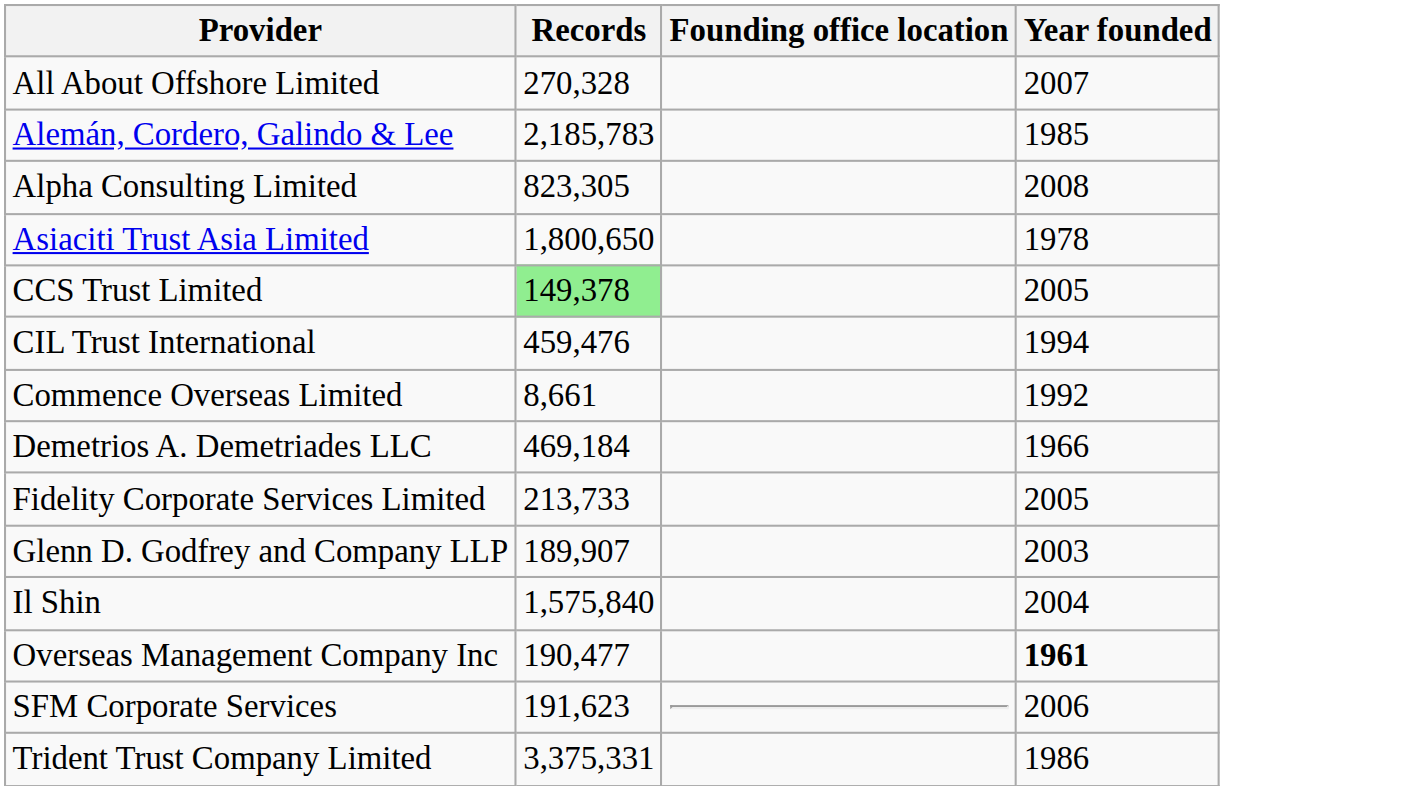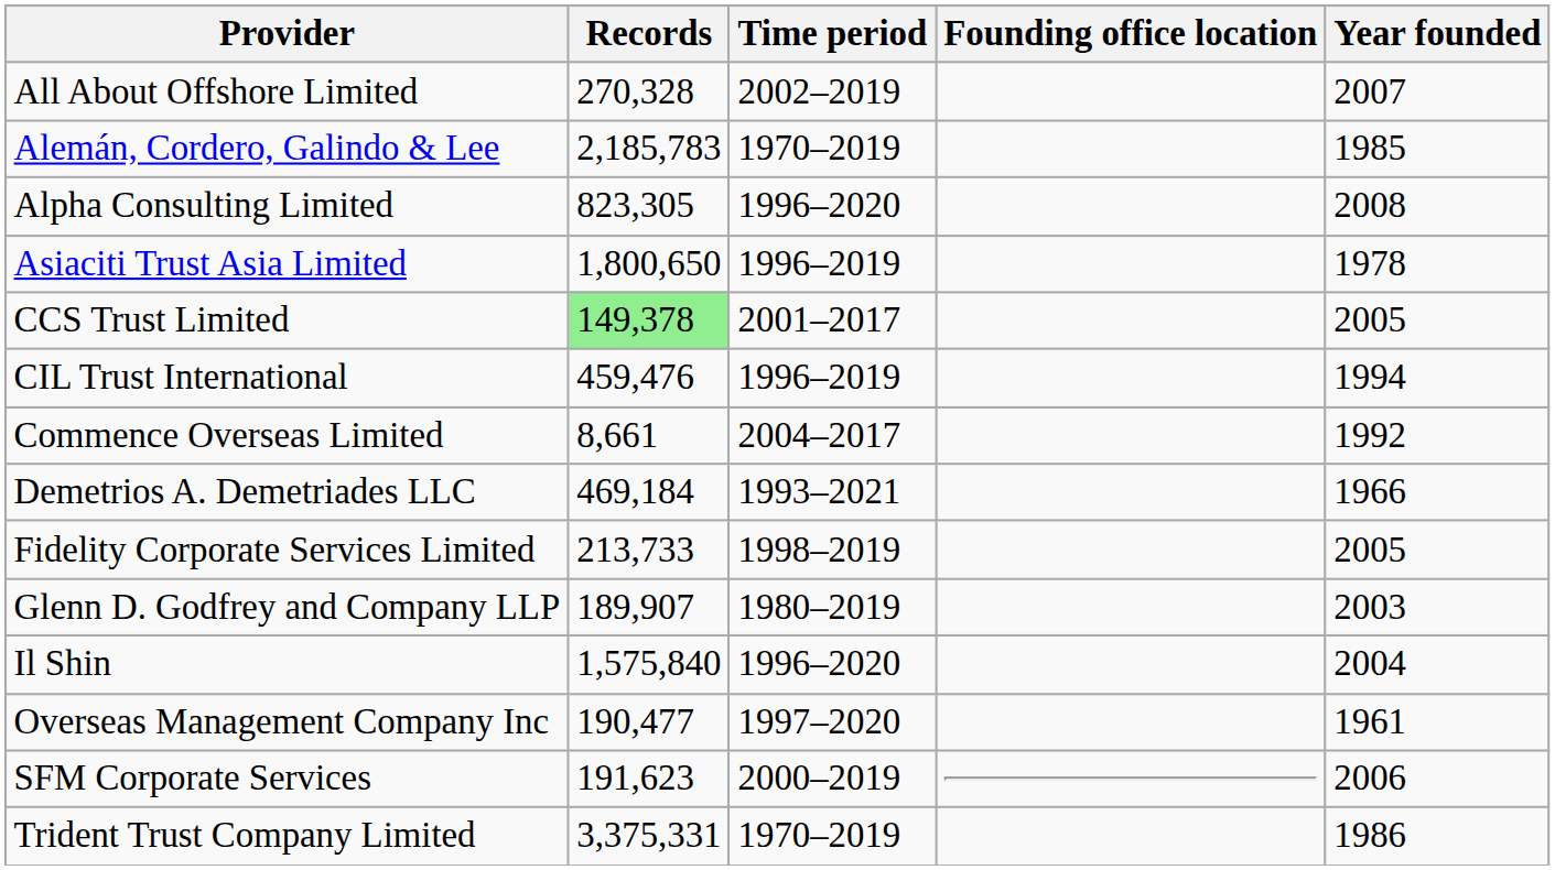 <table class="wikitable sortable">
 <tr>
 <th>Provider</th>
 <th>Records</th>
+<th>Time period</th>
 <th>Founding office location</th>
 <th>Year founded</th>
 </tr>
 <tr>
 <td>All About Offshore Limited</td>
 <td>270,328</td>
+<td>2002–2019</td>
 <td></td>
 <td>2007</td>
 </tr>
 <tr>
 <td><a href='#'>Alemán, Cordero, Galindo & Lee</a></td>
 <td>2,185,783</td>
+<td>1970–2019</td>
 <td></td>
 <td>1985</td>
 </tr>
 <tr>
 <td>Alpha Consulting Limited</td>
 <td>823,305</td>
+<td>1996–2020</td>
 <td></td>
 <td>2008</td>
 </tr>
 <tr>
 <td><a href='#'>Asiaciti Trust Asia Limited</a></td>
 <td>1,800,650</td>
+<td>1996–2019</td>
 <td></td>
 <td>1978</td>
 </tr>
 <tr>
 <td>CCS Trust Limited</td>
 <td style="background: lightgreen;">149,378</td>
+<td>2001–2017</td>
 <td></td>
 <td>2005</td>
 </tr>
 <tr>
 <td>CIL Trust International</td>
 <td>459,476</td>
+<td>1996–2019</td>
 <td></td>
 <td>1994</td>
 </tr>
 <tr>
 <td>Commence Overseas Limited</td>
 <td>8,661</td>
+<td>2004–2017</td>
 <td></td>
 <td>1992</td>
 </tr>
 <tr>
 <td>Demetrios A. Demetriades LLC</td>
 <td>469,184</td>
+<td>1993–2021</td>
 <td></td>
 <td>1966</td>
 </tr>
 <tr>
 <td>Fidelity Corporate Services Limited</td>
 <td>213,733</td>
+<td>1998–2019</td>
 <td></td>
 <td>2005</td>
 </tr>
 <tr>
 <td>Glenn D. Godfrey and Company LLP</td>
 <td>189,907</td>
+<td>1980–2019</td>
 <td></td>
 <td>2003</td>
 </tr>
 <tr>
 <td>Il Shin</td>
 <td>1,575,840</td>
+<td>1996–2020</td>
 <td></td>
 <td>2004</td>
 </tr>
 <tr>
 <td>Overseas Management Company Inc</td>
 <td>190,477</td>
+<td>1997–2020</td>
 <td></td>
-<td><strong>1961</strong></td>
+<td>1961</td>
 </tr>
 <tr>
 <td>SFM Corporate Services</td>
 <td>191,623</td>
+<td>2000–2019</td>
 <td><hr></td>
 <td>2006</td>
 </tr>
 <tr>
 <td>Trident Trust Company Limited</td>
 <td>3,375,331</td>
+<td>1970–2019</td>
 <td></td>
 <td>1986</td>
 </tr>
 </table>
